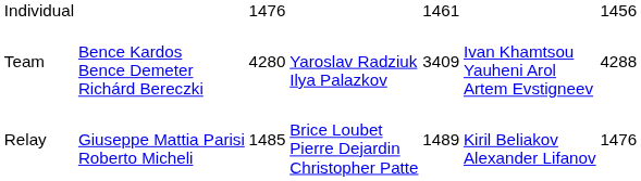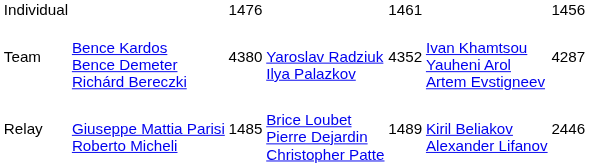 <table>
 <tr>
 <td>Individual</td>
 <td></td>
 <td>1476</td>
 <td></td>
 <td>1461</td>
 <td></td>
 <td>1456</td>
 </tr>
 <tr>
 <td>Team</td>
 <td><br><a href='#'>Bence Kardos</a><br><a href='#'>Bence Demeter</a><br><a href='#'>Richárd Bereczki</a></td>
-<td>4280</td>
+<td>4380</td>
 <td><br><a href='#'>Yaroslav Radziuk</a><br><a href='#'>Ilya Palazkov</a></td>
-<td>3409</td>
+<td>4352</td>
 <td><br><a href='#'>Ivan Khamtsou</a><br><a href='#'>Yauheni Arol</a><br><a href='#'>Artem Evstigneev </a></td>
-<td>4288</td>
+<td>4287</td>
 </tr>
 <tr>
 <td>Relay</td>
 <td><br><a href='#'>Giuseppe Mattia Parisi</a><br><a href='#'>Roberto Micheli</a></td>
 <td>1485</td>
 <td><br><a href='#'>Brice Loubet</a><br><a href='#'>Pierre Dejardin</a><br><a href='#'>Christopher Patte</a></td>
 <td>1489</td>
 <td><br><a href='#'>Kiril Beliakov</a><br><a href='#'>Alexander Lifanov</a></td>
-<td>1476</td>
+<td>2446</td>
 </tr>
 </table>
